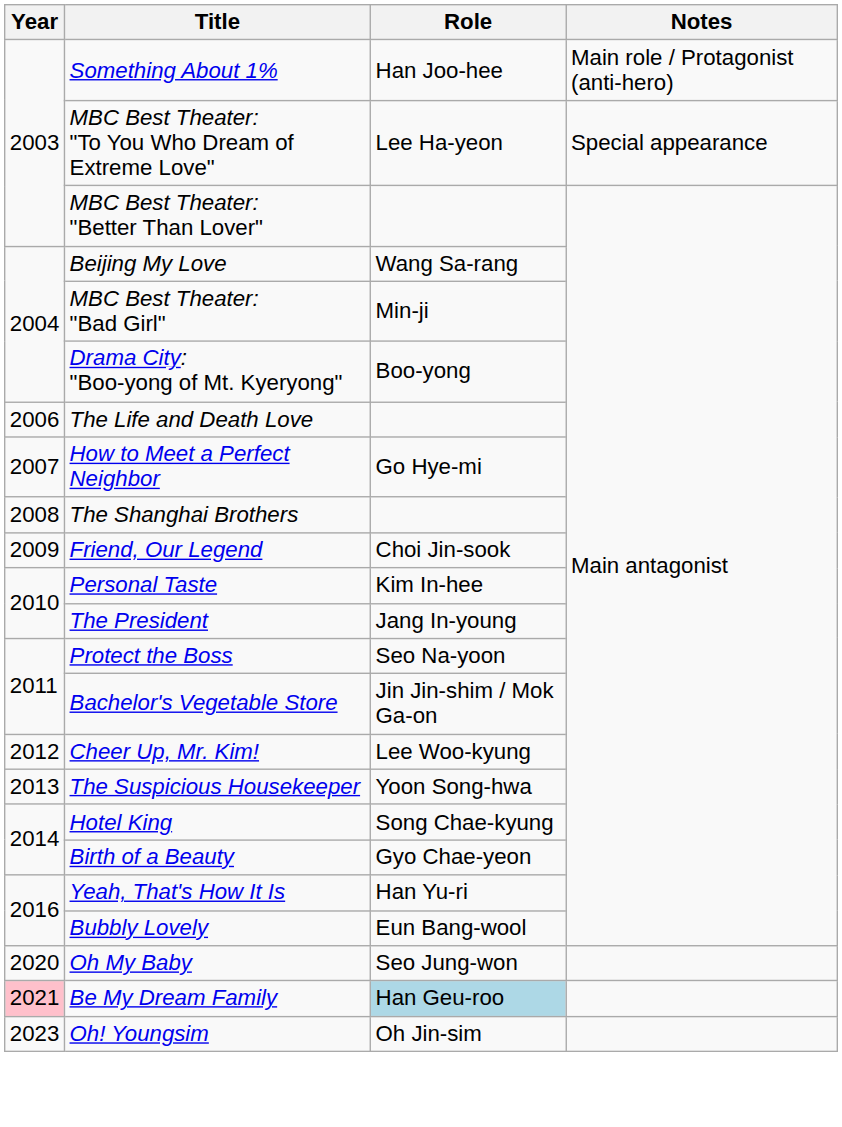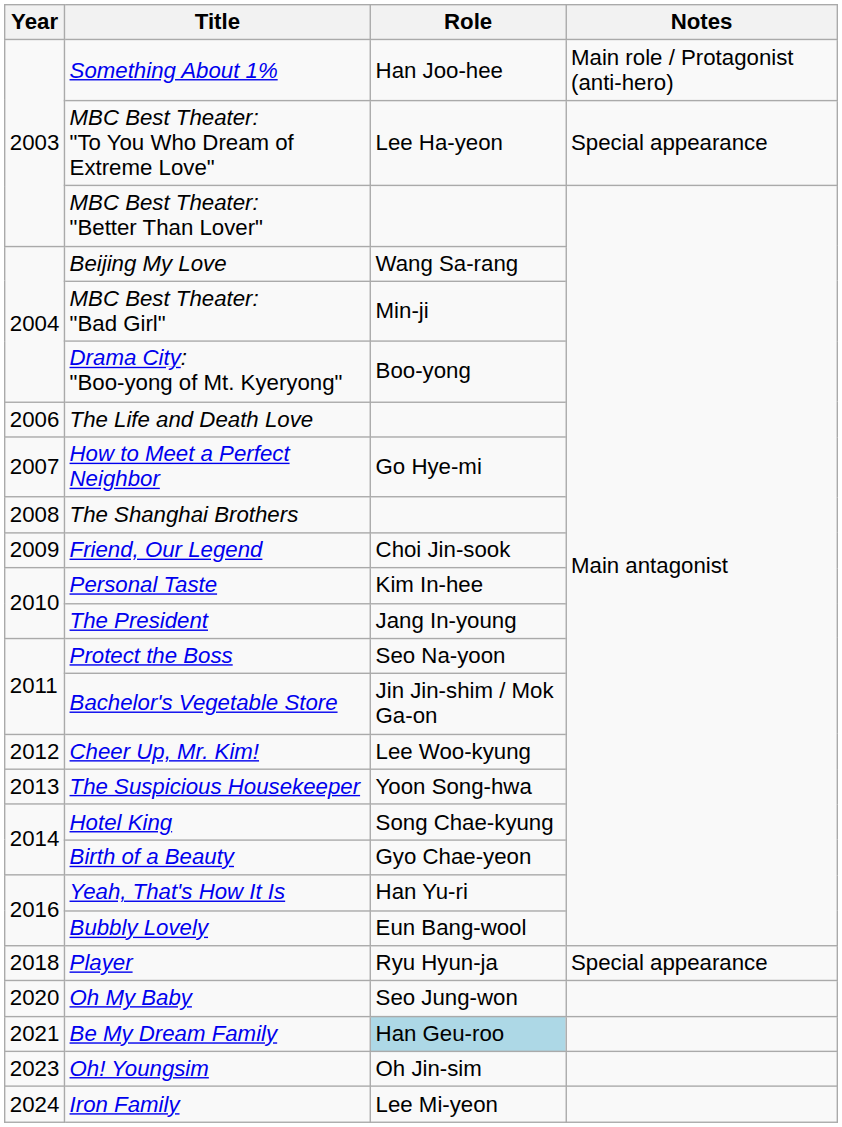 <table class="wikitable" style="width:600px">
 <tr>
 <th>Year</th>
 <th>Title</th>
 <th>Role</th>
 <th>Notes</th>
 </tr>
 <tr>
 <td rowspan="3">2003</td>
 <td><em><a href='#'>Something About 1%</a></em></td>
 <td>Han Joo-hee</td>
 <td>Main role / Protagonist (anti-hero)</td>
 </tr>
 <tr>
 <td><em>MBC Best Theater:</em><br>"To You Who Dream of Extreme Love"</td>
 <td>Lee Ha-yeon</td>
 <td>Special appearance</td>
 </tr>
 <tr>
 <td><em>MBC Best Theater:</em><br>"Better Than Lover"</td>
 <td></td>
 <td rowspan="18">Main antagonist</td>
 </tr>
 <tr>
 <td rowspan="3">2004</td>
 <td><em>Beijing My Love</em></td>
 <td>Wang Sa-rang</td>
 </tr>
 <tr>
 <td><em>MBC Best Theater:</em><br>"Bad Girl" </td>
 <td>Min-ji</td>
 </tr>
 <tr>
 <td><em><a href='#'>Drama City</a>:</em><br>"Boo-yong of Mt. Kyeryong" </td>
 <td>Boo-yong</td>
 </tr>
 <tr>
 <td>2006</td>
 <td><em>The Life and Death Love</em></td>
 <td></td>
 </tr>
 <tr>
 <td>2007</td>
 <td><em><a href='#'>How to Meet a Perfect Neighbor</a></em></td>
 <td>Go Hye-mi</td>
 </tr>
 <tr>
 <td>2008</td>
 <td><em>The Shanghai Brothers</em></td>
 <td></td>
 </tr>
 <tr>
 <td>2009</td>
 <td><em><a href='#'>Friend, Our Legend</a></em></td>
 <td>Choi Jin-sook</td>
 </tr>
 <tr>
 <td rowspan="2">2010</td>
 <td><em><a href='#'>Personal Taste</a></em></td>
 <td>Kim In-hee</td>
 </tr>
 <tr>
 <td><em><a href='#'>The President</a></em></td>
 <td>Jang In-young</td>
 </tr>
 <tr>
 <td rowspan="2">2011</td>
 <td><em><a href='#'>Protect the Boss</a></em></td>
 <td>Seo Na-yoon</td>
 </tr>
 <tr>
 <td><em><a href='#'>Bachelor's Vegetable Store</a></em></td>
 <td>Jin Jin-shim / Mok Ga-on</td>
 </tr>
 <tr>
 <td>2012</td>
 <td><em><a href='#'>Cheer Up, Mr. Kim!</a></em></td>
 <td>Lee Woo-kyung</td>
 </tr>
 <tr>
 <td>2013</td>
 <td><em><a href='#'>The Suspicious Housekeeper</a></em></td>
 <td>Yoon Song-hwa</td>
 </tr>
 <tr>
 <td rowspan="2">2014</td>
 <td><em><a href='#'>Hotel King</a></em></td>
 <td>Song Chae-kyung</td>
 </tr>
 <tr>
 <td><em><a href='#'>Birth of a Beauty</a></em></td>
 <td>Gyo Chae-yeon</td>
 </tr>
 <tr>
 <td rowspan="2">2016</td>
 <td><em><a href='#'>Yeah, That's How It Is</a></em></td>
 <td>Han Yu-ri</td>
 </tr>
 <tr>
 <td><em><a href='#'>Bubbly Lovely</a></em></td>
 <td>Eun Bang-wool</td>
 </tr>
 <tr>
+<td>2018</td>
+<td><em><a href='#'>Player</a></em></td>
+<td>Ryu Hyun-ja</td>
+<td>Special appearance</td>
+</tr>
+<tr>
 <td>2020</td>
 <td><em><a href='#'>Oh My Baby</a></em></td>
 <td>Seo Jung-won</td>
 <td></td>
 </tr>
 <tr>
-<td style="background: pink;">2021</td>
+<td>2021</td>
 <td><em><a href='#'>Be My Dream Family</a></em></td>
 <td style="background: lightblue;">Han Geu-roo</td>
 <td></td>
 </tr>
 <tr>
 <td>2023</td>
 <td><em><a href='#'>Oh! Youngsim</a></em></td>
 <td>Oh Jin-sim</td>
 <td></td>
 </tr>
+<tr>
+<td>2024</td>
+<td><em><a href='#'>Iron Family</a></em></td>
+<td>Lee Mi-yeon</td>
+<td></td>
+</tr>
 </table>
